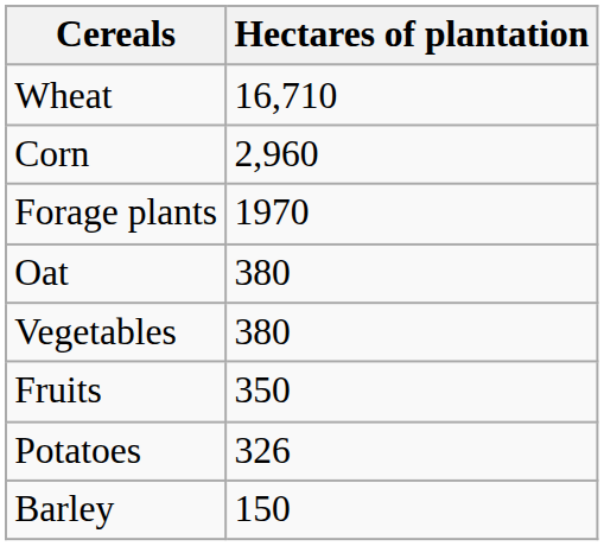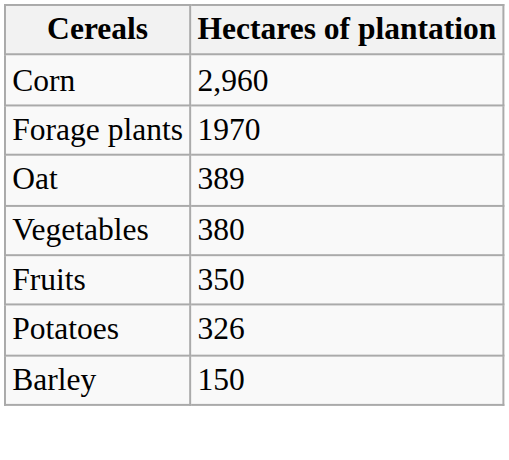 <table class="wikitable">
 <tr>
 <th>Cereals</th>
 <th>Hectares of plantation</th>
-</tr>
-<tr>
-<td>Wheat</td>
-<td>16,710</td>
 </tr>
 <tr>
 <td>Corn</td>
 <td>2,960</td>
 </tr>
 <tr>
 <td>Forage plants</td>
 <td>1970</td>
 </tr>
 <tr>
 <td>Oat</td>
-<td>380</td>
+<td>389</td>
 </tr>
 <tr>
 <td>Vegetables</td>
 <td>380</td>
 </tr>
 <tr>
 <td>Fruits</td>
 <td>350</td>
 </tr>
 <tr>
 <td>Potatoes</td>
 <td>326</td>
 </tr>
 <tr>
 <td>Barley</td>
 <td>150</td>
 </tr>
 </table>
